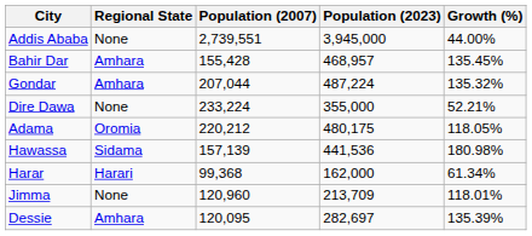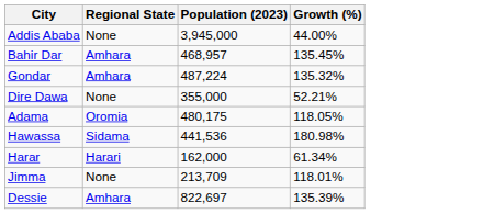 <table class="wikitable">
 <tr>
 <th>City</th>
 <th>Regional State</th>
-<th>Population (2007)</th>
 <th>Population (2023)</th>
 <th>Growth (%)</th>
 </tr>
 <tr>
 <td><a href='#'>Addis Ababa</a></td>
 <td>None</td>
-<td>2,739,551</td>
 <td>3,945,000</td>
 <td>44.00%</td>
 </tr>
 <tr>
 <td><a href='#'>Bahir Dar</a></td>
 <td><a href='#'>Amhara</a></td>
-<td>155,428</td>
 <td>468,957</td>
 <td>135.45%</td>
 </tr>
 <tr>
 <td><a href='#'>Gondar</a></td>
 <td><a href='#'>Amhara</a></td>
-<td>207,044</td>
 <td>487,224</td>
 <td>135.32%</td>
 </tr>
 <tr>
 <td><a href='#'>Dire Dawa</a></td>
 <td>None</td>
-<td>233,224</td>
 <td>355,000</td>
 <td>52.21%</td>
 </tr>
 <tr>
 <td><a href='#'>Adama</a></td>
 <td><a href='#'>Oromia</a></td>
-<td>220,212</td>
 <td>480,175</td>
 <td>118.05%</td>
 </tr>
 <tr>
 <td><a href='#'>Hawassa</a></td>
 <td><a href='#'>Sidama</a></td>
-<td>157,139</td>
 <td>441,536</td>
 <td>180.98%</td>
 </tr>
 <tr>
 <td><a href='#'>Harar</a></td>
 <td><a href='#'>Harari</a></td>
-<td>99,368</td>
 <td>162,000</td>
 <td>61.34%</td>
 </tr>
 <tr>
 <td><a href='#'>Jimma</a></td>
 <td>None</td>
-<td>120,960</td>
 <td>213,709</td>
 <td>118.01%</td>
 </tr>
 <tr>
 <td><a href='#'>Dessie</a></td>
 <td><a href='#'>Amhara</a></td>
-<td>120,095</td>
-<td>282,697</td>
+<td>822,697</td>
 <td>135.39%</td>
 </tr>
 </table>
